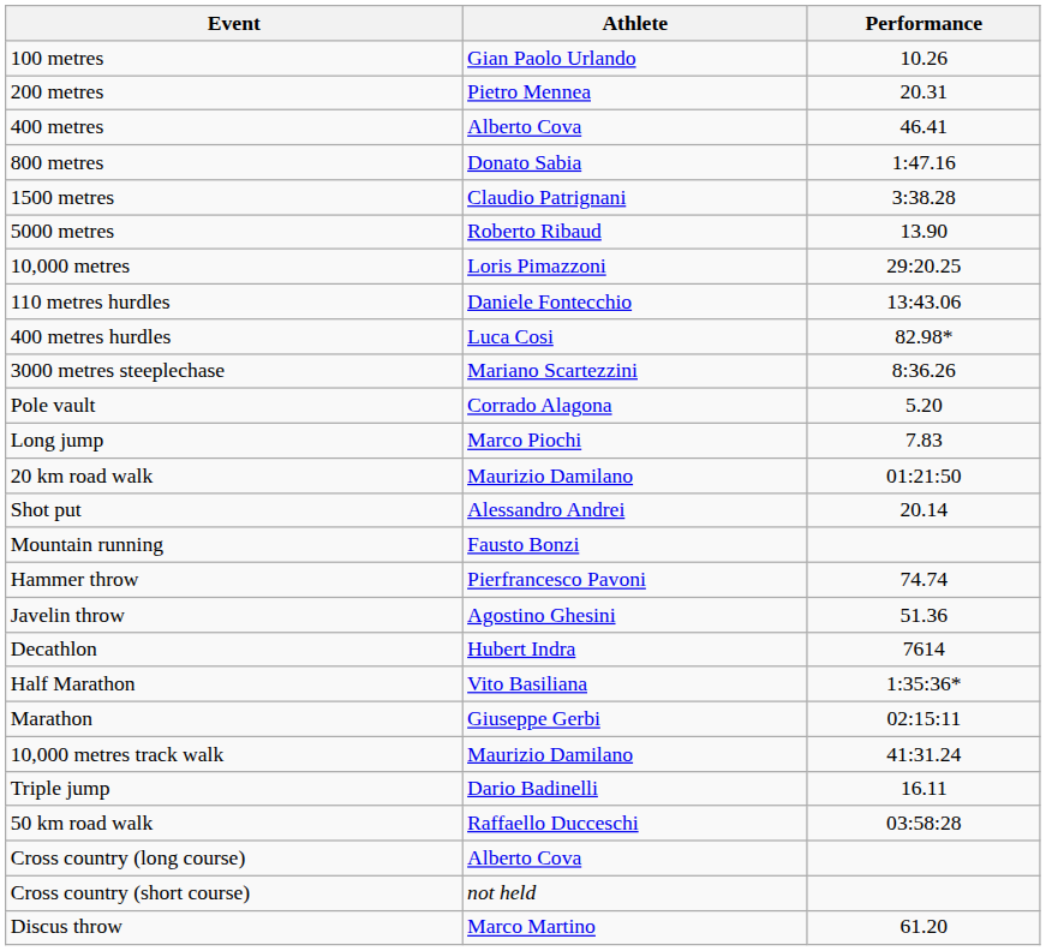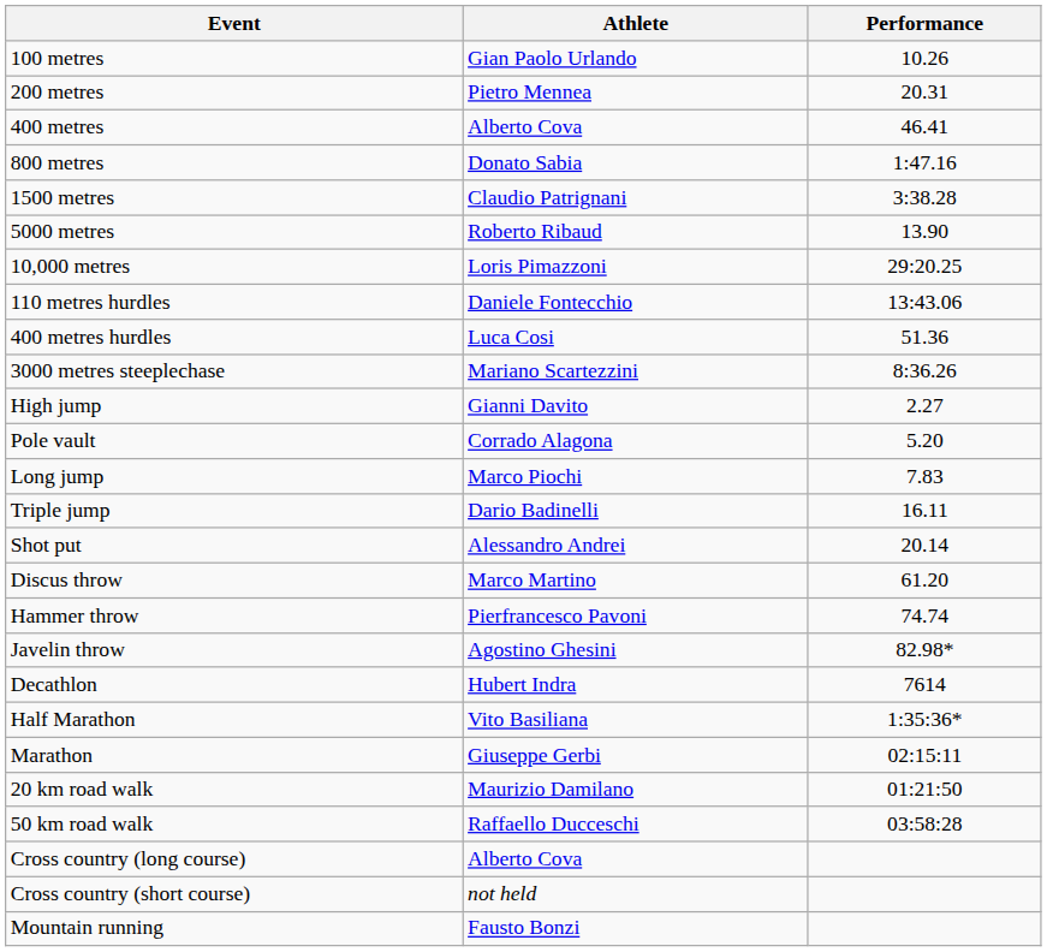 <table class="wikitable" width=80% style="font-size:90%; text-align:left;">
 <tr>
 <th>Event</th>
 <th>Athlete</th>
 <th>Performance</th>
 </tr>
 <tr>
 <td>100 metres</td>
 <td><a href='#'>Gian Paolo Urlando</a></td>
 <td align=center>10.26</td>
 </tr>
 <tr>
 <td>200 metres</td>
 <td><a href='#'>Pietro Mennea</a></td>
 <td align=center>20.31</td>
 </tr>
 <tr>
 <td>400 metres</td>
 <td><a href='#'>Alberto Cova</a></td>
 <td align=center>46.41</td>
 </tr>
 <tr>
 <td>800 metres</td>
 <td><a href='#'>Donato Sabia</a></td>
 <td align=center>1:47.16</td>
 </tr>
 <tr>
 <td>1500 metres</td>
 <td><a href='#'>Claudio Patrignani</a></td>
 <td align=center>3:38.28</td>
 </tr>
 <tr>
 <td>5000 metres</td>
 <td><a href='#'>Roberto Ribaud</a></td>
 <td align=center>13.90</td>
 </tr>
 <tr>
 <td>10,000 metres</td>
 <td><a href='#'>Loris Pimazzoni</a></td>
 <td align=center>29:20.25</td>
 </tr>
 <tr>
 <td>110 metres hurdles</td>
 <td><a href='#'>Daniele Fontecchio</a></td>
 <td align=center>13:43.06</td>
 </tr>
 <tr>
 <td>400 metres hurdles</td>
 <td><a href='#'>Luca Cosi</a></td>
-<td align=center>82.98*</td>
+<td align=center>51.36</td>
 </tr>
 <tr>
 <td>3000 metres steeplechase</td>
 <td><a href='#'>Mariano Scartezzini</a></td>
 <td align=center>8:36.26</td>
+</tr>
+<tr>
+<td>High jump</td>
+<td><a href='#'>Gianni Davito</a></td>
+<td align=center>2.27</td>
 </tr>
 <tr>
 <td>Pole vault</td>
 <td><a href='#'>Corrado Alagona</a></td>
 <td align=center>5.20</td>
 </tr>
 <tr>
 <td>Long jump</td>
 <td><a href='#'>Marco Piochi</a></td>
 <td align=center>7.83</td>
 </tr>
 <tr>
-<td>20 km road walk</td>
-<td><a href='#'>Maurizio Damilano</a></td>
-<td align=center>01:21:50</td>
+<td>Triple jump</td>
+<td><a href='#'>Dario Badinelli</a></td>
+<td align=center>16.11</td>
 </tr>
 <tr>
 <td>Shot put</td>
 <td><a href='#'>Alessandro Andrei</a></td>
 <td align=center>20.14</td>
 </tr>
 <tr>
-<td>Mountain running</td>
-<td><a href='#'>Fausto Bonzi</a></td>
-<td align=center></td>
+<td>Discus throw</td>
+<td><a href='#'>Marco Martino</a></td>
+<td align=center>61.20</td>
 </tr>
 <tr>
 <td>Hammer throw</td>
 <td><a href='#'>Pierfrancesco Pavoni</a></td>
 <td align=center>74.74</td>
 </tr>
 <tr>
 <td>Javelin throw</td>
 <td><a href='#'>Agostino Ghesini</a></td>
-<td align=center>51.36</td>
+<td align=center>82.98*</td>
 </tr>
 <tr>
 <td>Decathlon</td>
 <td><a href='#'>Hubert Indra</a></td>
 <td align=center>7614</td>
 </tr>
 <tr>
 <td>Half Marathon</td>
 <td><a href='#'>Vito Basiliana</a></td>
 <td align=center>1:35:36*</td>
 </tr>
 <tr>
 <td>Marathon</td>
 <td><a href='#'>Giuseppe Gerbi</a></td>
 <td align=center>02:15:11</td>
 </tr>
 <tr>
-<td>10,000 metres track walk</td>
+<td>20 km road walk</td>
 <td><a href='#'>Maurizio Damilano</a></td>
-<td align=center>41:31.24</td>
-</tr>
-<tr>
-<td>Triple jump</td>
-<td><a href='#'>Dario Badinelli</a></td>
-<td align=center>16.11</td>
+<td align=center>01:21:50</td>
 </tr>
 <tr>
 <td>50 km road walk</td>
 <td><a href='#'>Raffaello Ducceschi</a></td>
 <td align=center>03:58:28</td>
 </tr>
 <tr>
 <td>Cross country (long course)</td>
 <td><a href='#'>Alberto Cova</a></td>
 <td align=center></td>
 </tr>
 <tr>
 <td>Cross country (short course)</td>
 <td><em>not held</em></td>
 <td align=center></td>
 </tr>
 <tr>
-<td>Discus throw</td>
-<td><a href='#'>Marco Martino</a></td>
-<td align=center>61.20</td>
+<td>Mountain running</td>
+<td><a href='#'>Fausto Bonzi</a></td>
+<td align=center></td>
 </tr>
 </table>
